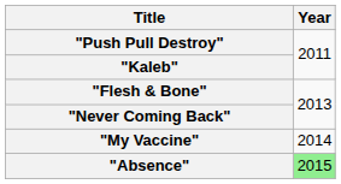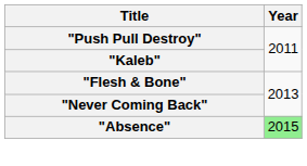 <table class="wikitable plainrowheaders" style="text-align:center;">
 <tr>
 <th scope="col" style="width:18em;">Title</th>
 <th scope="col">Year</th>
 </tr>
 <tr>
 <th scope="row">"Push Pull Destroy"</th>
 <td rowspan=2>2011</td>
 </tr>
 <tr>
 <th scope="row">"Kaleb"</th>
 </tr>
 <tr>
 <th scope="row">"Flesh & Bone"</th>
 <td rowspan=2>2013</td>
 </tr>
 <tr>
 <th scope="row">"Never Coming Back"</th>
 </tr>
 <tr>
-<th scope="row">"My Vaccine"</th>
-<td>2014</td>
-</tr>
-<tr>
 <th scope="row">"Absence"</th>
 <td style="background: lightgreen;">2015</td>
 </tr>
 </table>
